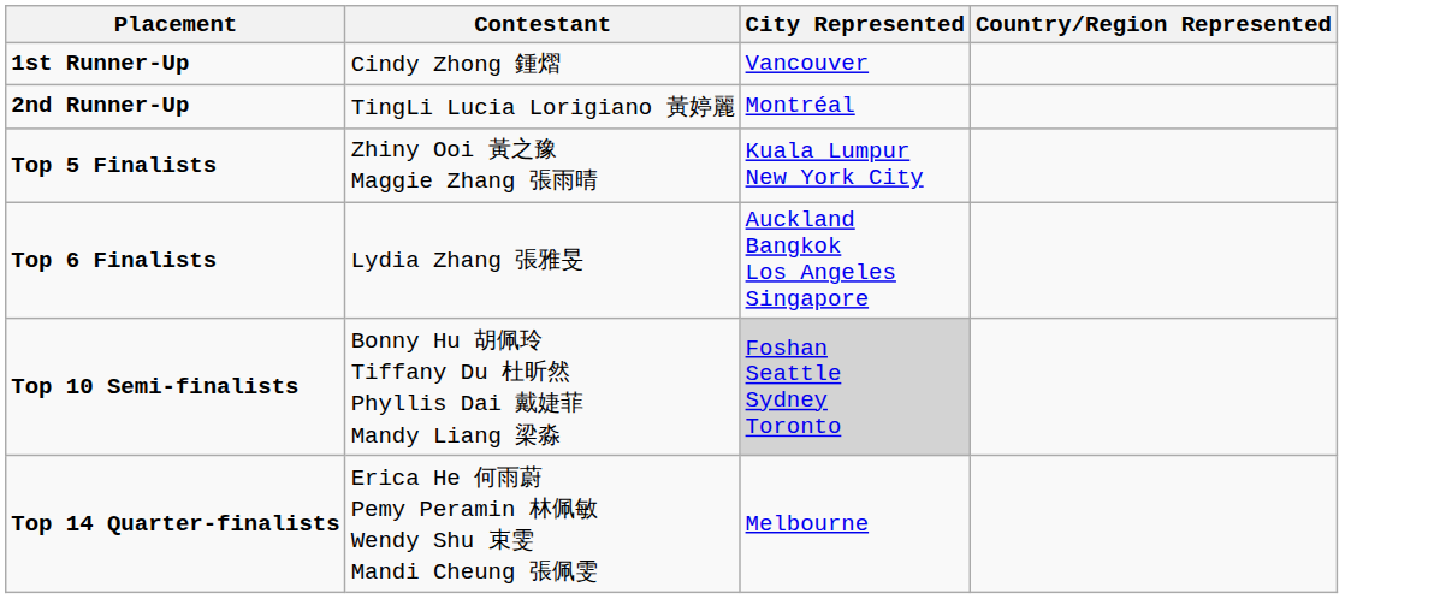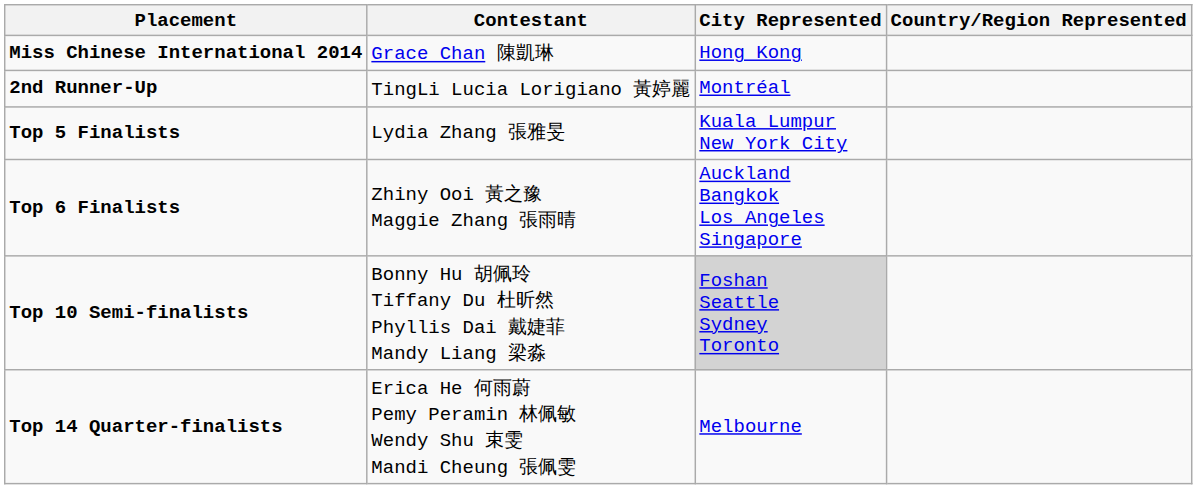 <table class="wikitable" border="1">
 <tr>
 <th>Placement</th>
 <th>Contestant</th>
 <th>City Represented</th>
 <th>Country/Region Represented</th>
 </tr>
 <tr>
-<td><strong>1st Runner-Up</strong></td>
-<td>Cindy Zhong 鍾熠</td>
-<td><a href='#'>Vancouver</a></td>
+<td><strong>Miss Chinese International 2014</strong></td>
+<td><a href='#'>Grace Chan</a> 陳凱琳</td>
+<td><a href='#'>Hong Kong</a></td>
 <td></td>
 </tr>
 <tr>
 <td><strong>2nd Runner-Up</strong></td>
 <td>TingLi Lucia Lorigiano 黃婷麗</td>
 <td><a href='#'>Montréal</a></td>
 <td></td>
 </tr>
 <tr>
 <td><strong>Top 5 Finalists</strong></td>
-<td>Zhiny Ooi 黃之豫<br>Maggie Zhang 張雨晴</td>
+<td>Lydia Zhang 張雅旻</td>
 <td><a href='#'>Kuala Lumpur</a><br><a href='#'>New York City</a></td>
 <td><br></td>
 </tr>
 <tr>
 <td><strong>Top 6 Finalists</strong></td>
-<td>Lydia Zhang 張雅旻</td>
+<td>Zhiny Ooi 黃之豫<br>Maggie Zhang 張雨晴</td>
 <td><a href='#'>Auckland</a><br><a href='#'>Bangkok</a><br> <a href='#'>Los Angeles</a> <br><a href='#'>Singapore</a></td>
 <td></td>
 </tr>
 <tr>
 <td><strong>Top 10 Semi-finalists</strong></td>
 <td>Bonny Hu 胡佩玲<br>Tiffany Du 杜昕然<br>Phyllis Dai 戴婕菲<br>Mandy Liang 梁淼</td>
 <td style="background: lightgrey;"><a href='#'>Foshan</a><br><a href='#'>Seattle</a><br><a href='#'>Sydney</a><br><a href='#'>Toronto</a></td>
 <td><br><br><br></td>
 </tr>
 <tr>
 <td><strong>Top 14 Quarter-finalists</strong></td>
 <td>Erica He 何雨蔚<br>Pemy Peramin 林佩敏<br>Wendy Shu 束雯<br>Mandi Cheung 張佩雯</td>
 <td><a href='#'>Melbourne</a></td>
 <td><br> <br><br></td>
 </tr>
 </table>
